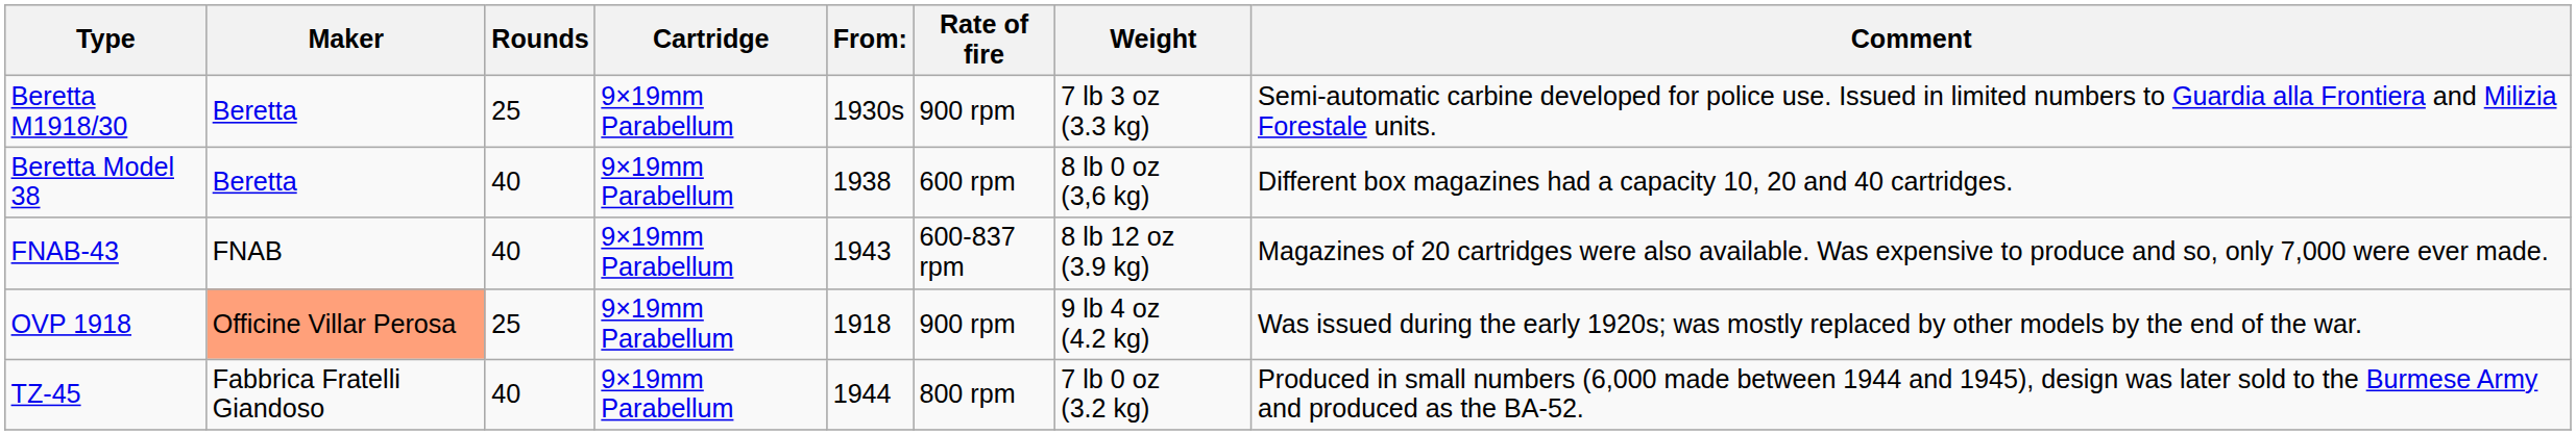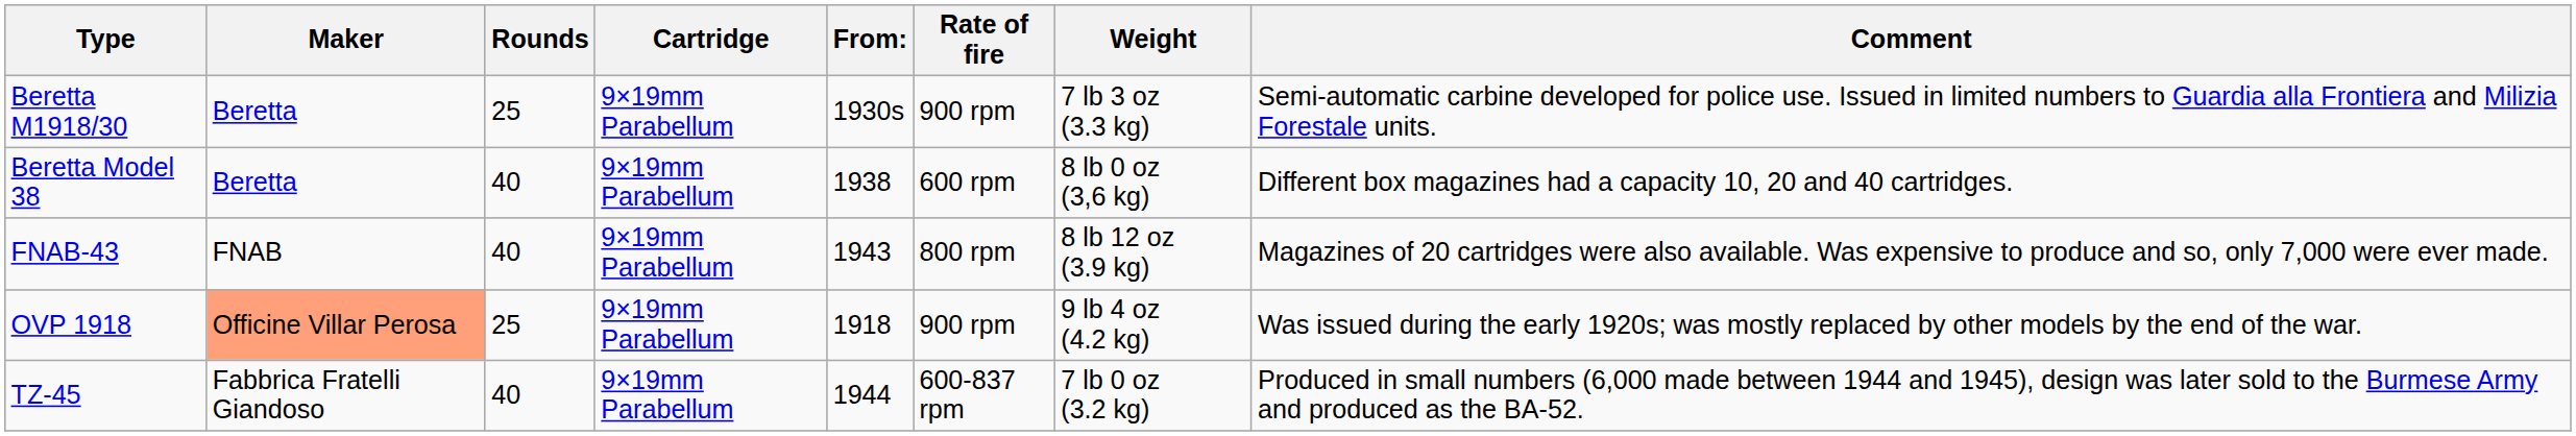 <table class="wikitable sortable">
 <tr>
 <th>Type</th>
 <th>Maker</th>
 <th>Rounds</th>
 <th>Cartridge</th>
 <th>From:</th>
 <th>Rate of fire</th>
 <th>Weight</th>
 <th>Comment</th>
 </tr>
 <tr>
 <td><a href='#'>Beretta M1918/30</a></td>
 <td><a href='#'>Beretta</a></td>
 <td>25</td>
 <td><a href='#'>9×19mm Parabellum</a></td>
 <td>1930s</td>
 <td>900 rpm</td>
 <td>7 lb 3 oz (3.3 kg)</td>
 <td>Semi-automatic carbine developed for police use. Issued in limited numbers to <a href='#'>Guardia alla Frontiera</a> and <a href='#'>Milizia Forestale</a> units.</td>
 </tr>
 <tr>
 <td><a href='#'>Beretta Model 38</a></td>
 <td><a href='#'>Beretta</a></td>
 <td>40</td>
 <td><a href='#'>9×19mm Parabellum</a></td>
 <td>1938</td>
 <td>600 rpm</td>
 <td>8 lb 0 oz (3,6 kg)</td>
 <td>Different box magazines had a capacity 10, 20 and 40 cartridges.</td>
 </tr>
 <tr>
 <td><a href='#'>FNAB-43</a></td>
 <td>FNAB</td>
 <td>40</td>
 <td><a href='#'>9×19mm Parabellum</a></td>
 <td>1943</td>
-<td>600-837 rpm </td>
+<td>800 rpm</td>
 <td>8 lb 12 oz (3.9 kg)</td>
 <td>Magazines of 20 cartridges were also available. Was expensive to produce and so, only 7,000 were ever made.</td>
 </tr>
 <tr>
 <td><a href='#'>OVP 1918</a></td>
 <td style="background: lightsalmon;">Officine Villar Perosa</td>
 <td>25</td>
 <td><a href='#'>9×19mm Parabellum</a></td>
 <td>1918</td>
 <td>900 rpm</td>
 <td>9 lb 4 oz (4.2 kg)</td>
 <td>Was issued during the early 1920s; was mostly replaced by other models by the end of the war.</td>
 </tr>
 <tr>
 <td><a href='#'>TZ-45</a></td>
 <td>Fabbrica Fratelli Giandoso</td>
 <td>40</td>
 <td><a href='#'>9×19mm Parabellum</a></td>
 <td>1944</td>
-<td>800 rpm</td>
+<td>600-837 rpm </td>
 <td>7 lb 0 oz (3.2 kg)</td>
 <td>Produced in small numbers (6,000 made between 1944 and 1945), design was later sold to the <a href='#'>Burmese Army</a> and produced as the BA-52.</td>
 </tr>
 </table>
